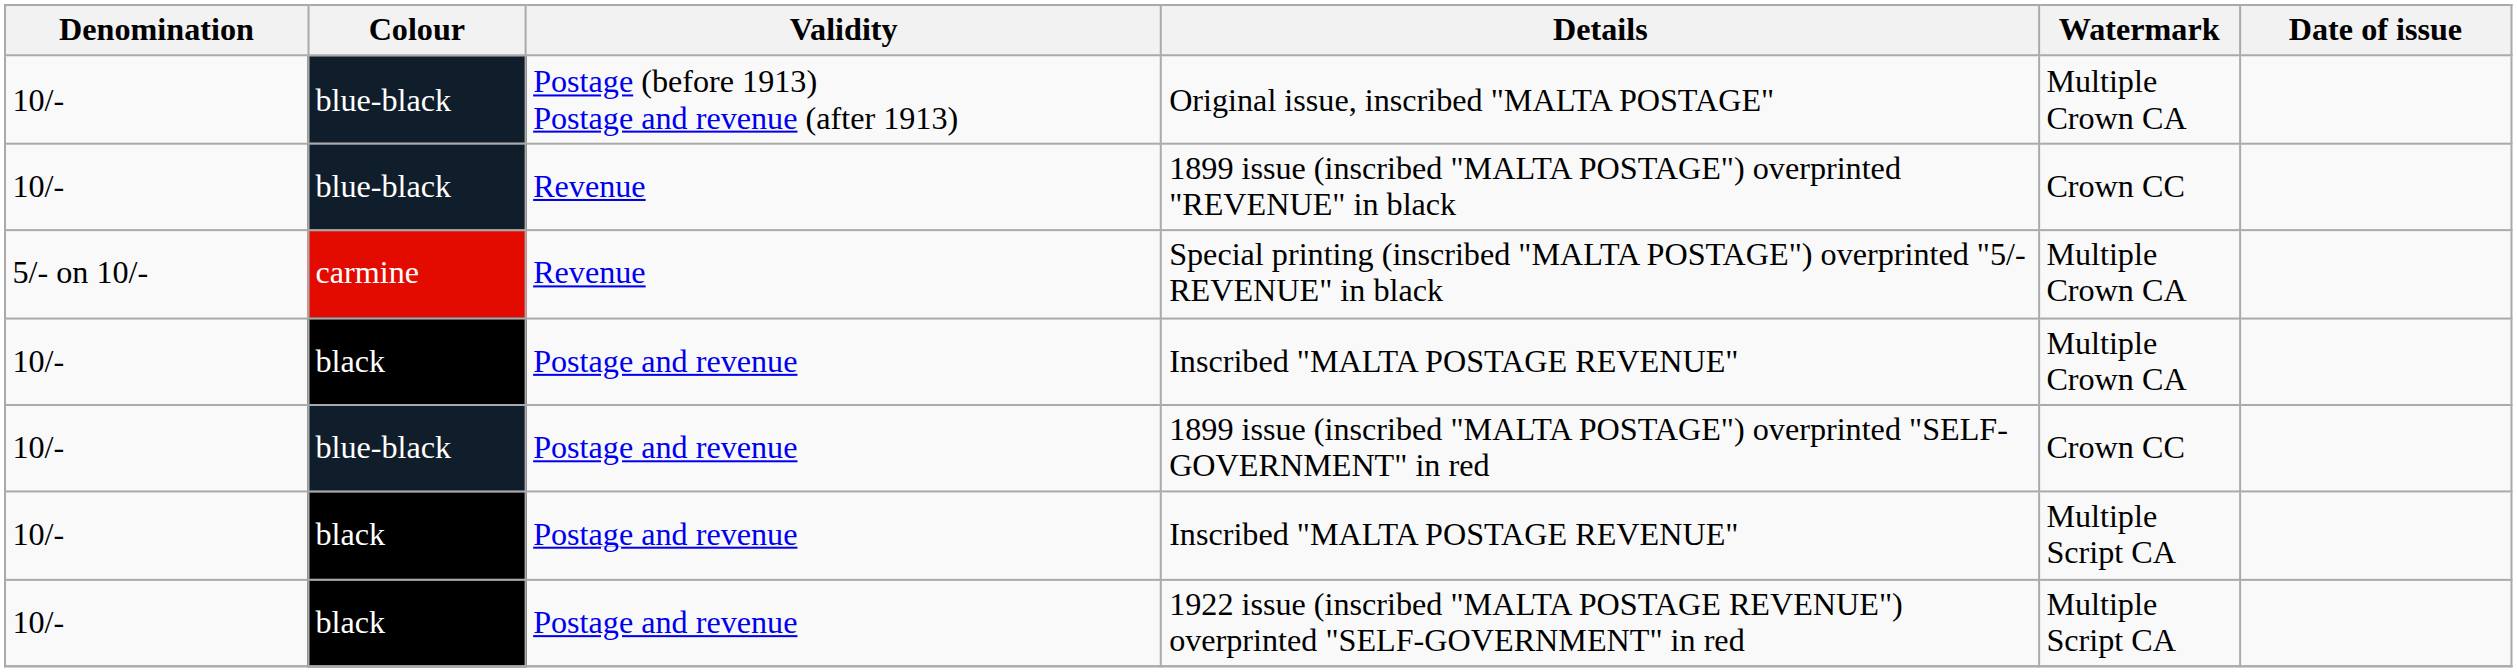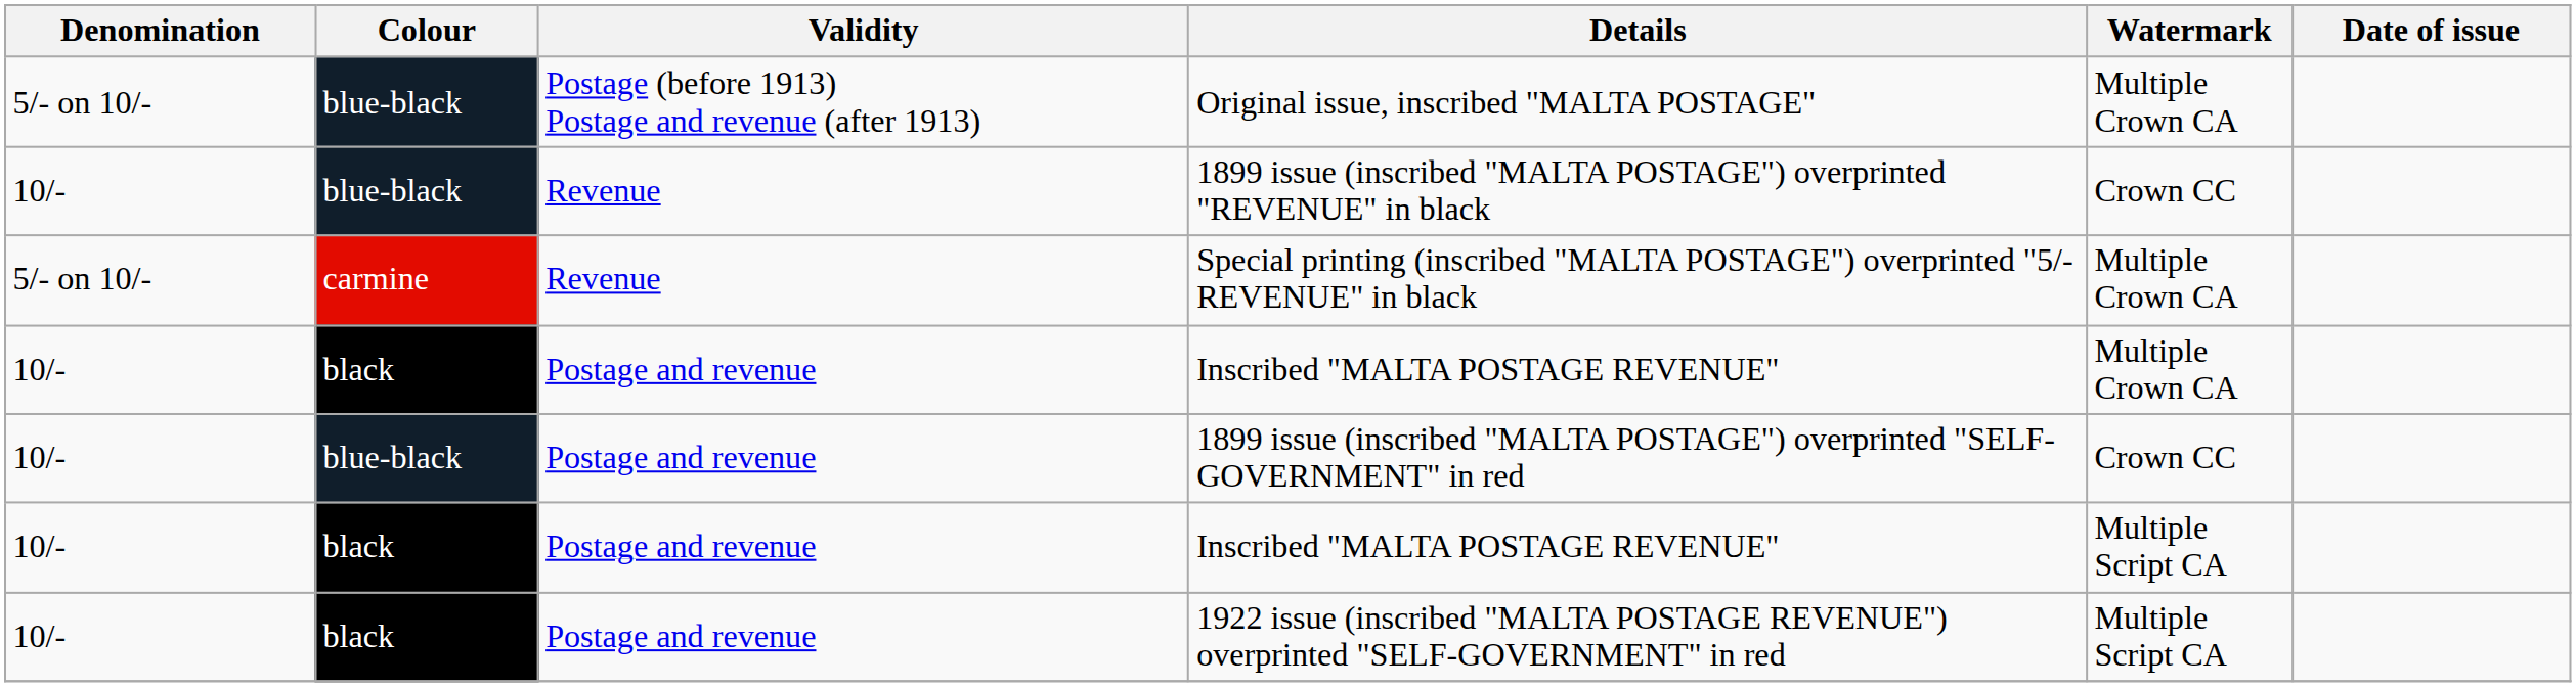 <table class="wikitable sortable">
 <tr>
 <th scope="col">Denomination</th>
 <th class="unsortable" scope="col">Colour</th>
 <th scope="col">Validity</th>
 <th class="unsortable" scope="col" style ="width:35%">Details</th>
 <th scope="col" style ="width:8%">Watermark</th>
 <th scope="col">Date of issue</th>
 </tr>
 <tr>
-<td>10/-</td>
+<td>5/- on 10/-</td>
 <td style="color:#ffffff" bgcolor="#101e2b">blue-black</td>
 <td><a href='#'>Postage</a> (before 1913)<br><a href='#'>Postage and revenue</a> (after 1913)</td>
 <td>Original issue, inscribed "MALTA POSTAGE"</td>
 <td>Multiple Crown CA</td>
 <td></td>
 </tr>
 <tr>
 <td>10/-</td>
 <td style="color:#ffffff" bgcolor="#101e2b">blue-black</td>
 <td><a href='#'>Revenue</a></td>
 <td>1899 issue (inscribed "MALTA POSTAGE") overprinted "REVENUE" in black</td>
 <td>Crown CC</td>
 <td></td>
 </tr>
 <tr>
 <td>5/- on 10/-</td>
 <td style="color:#ffffff" bgcolor="#e30b00">carmine</td>
 <td><a href='#'>Revenue</a></td>
 <td>Special printing (inscribed "MALTA POSTAGE") overprinted "5/- REVENUE" in black</td>
 <td>Multiple Crown CA</td>
 <td></td>
 </tr>
 <tr>
 <td>10/-</td>
 <td style="color:#ffffff" bgcolor="#000000">black</td>
 <td><a href='#'>Postage and revenue</a></td>
 <td>Inscribed "MALTA POSTAGE REVENUE"</td>
 <td>Multiple Crown CA</td>
 <td></td>
 </tr>
 <tr>
 <td>10/-</td>
 <td style="color:#ffffff" bgcolor="#101e2b">blue-black</td>
 <td><a href='#'>Postage and revenue</a></td>
 <td>1899 issue (inscribed "MALTA POSTAGE") overprinted "SELF-GOVERNMENT" in red</td>
 <td>Crown CC</td>
 <td></td>
 </tr>
 <tr>
 <td>10/-</td>
 <td style="color:#ffffff" bgcolor="#000000">black</td>
 <td><a href='#'>Postage and revenue</a></td>
 <td>Inscribed "MALTA POSTAGE REVENUE"</td>
 <td>Multiple Script CA</td>
 <td></td>
 </tr>
 <tr>
 <td>10/-</td>
 <td style="color:#ffffff" bgcolor="#000000">black</td>
 <td><a href='#'>Postage and revenue</a></td>
 <td>1922 issue (inscribed "MALTA POSTAGE REVENUE") overprinted "SELF-GOVERNMENT" in red</td>
 <td>Multiple Script CA</td>
 <td></td>
 </tr>
 <tr>
 </tr>
 </table>
